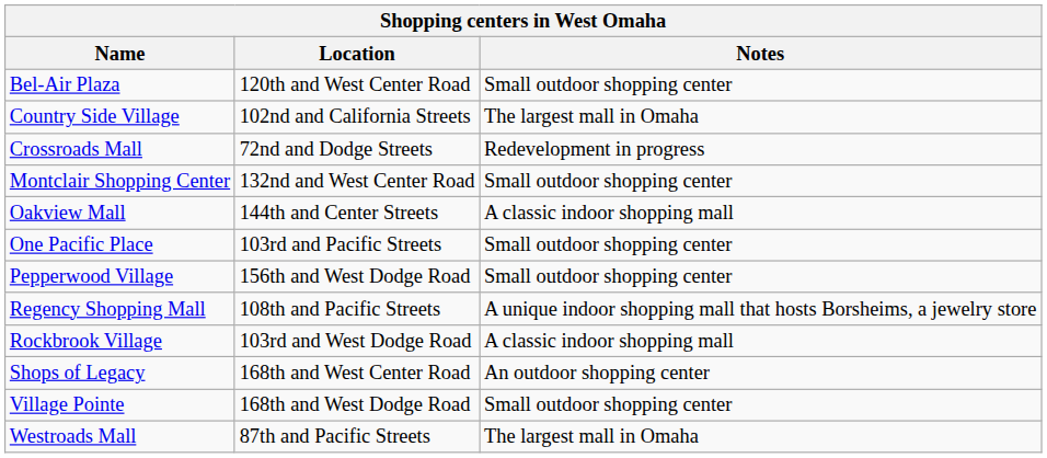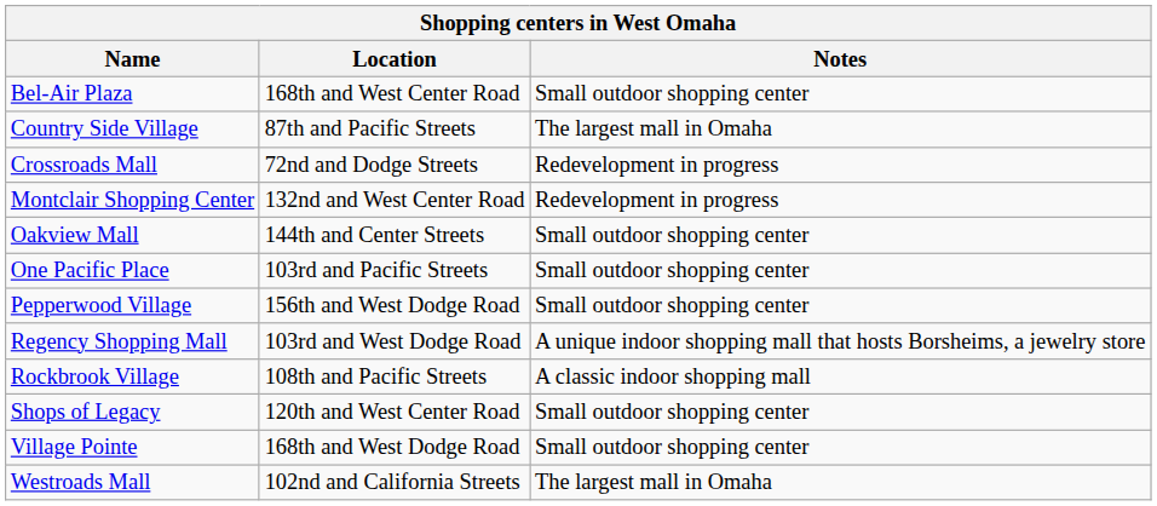 <table class="wikitable">
 <tr>
 <th align="center" colspan="6"><strong>Shopping centers in West Omaha</strong></th>
 </tr>
 <tr>
 <th>Name</th>
 <th>Location</th>
 <th>Notes</th>
 </tr>
 <tr>
 <td><a href='#'>Bel-Air Plaza</a></td>
-<td>120th and West Center Road</td>
+<td>168th and West Center Road</td>
 <td>Small outdoor shopping center</td>
 </tr>
 <tr>
 <td><a href='#'>Country Side Village</a></td>
-<td>102nd and California Streets</td>
+<td>87th and Pacific Streets</td>
 <td>The largest mall in Omaha</td>
 </tr>
 <tr>
 <td><a href='#'>Crossroads Mall</a></td>
 <td>72nd and Dodge Streets</td>
 <td>Redevelopment in progress</td>
 </tr>
 <tr>
 <td><a href='#'>Montclair Shopping Center</a></td>
 <td>132nd and West Center Road</td>
-<td>Small outdoor shopping center</td>
+<td>Redevelopment in progress</td>
 </tr>
 <tr>
 <td><a href='#'>Oakview Mall</a></td>
 <td>144th and Center Streets</td>
-<td>A classic indoor shopping mall</td>
+<td>Small outdoor shopping center</td>
 </tr>
 <tr>
 <td><a href='#'>One Pacific Place</a></td>
 <td>103rd and Pacific Streets</td>
 <td>Small outdoor shopping center</td>
 </tr>
 <tr>
 <td><a href='#'>Pepperwood Village</a></td>
 <td>156th and West Dodge Road</td>
 <td>Small outdoor shopping center</td>
 </tr>
 <tr>
 <td><a href='#'>Regency Shopping Mall</a></td>
-<td>108th and Pacific Streets</td>
+<td>103rd and West Dodge Road</td>
 <td>A unique indoor shopping mall that hosts Borsheims, a jewelry store</td>
 </tr>
 <tr>
 <td><a href='#'>Rockbrook Village</a></td>
-<td>103rd and West Dodge Road</td>
+<td>108th and Pacific Streets</td>
 <td>A classic indoor shopping mall</td>
 </tr>
 <tr>
 <td><a href='#'>Shops of Legacy</a></td>
-<td>168th and West Center Road</td>
-<td>An outdoor shopping center</td>
+<td>120th and West Center Road</td>
+<td>Small outdoor shopping center</td>
 </tr>
 <tr>
 <td><a href='#'>Village Pointe</a></td>
 <td>168th and West Dodge Road</td>
 <td>Small outdoor shopping center</td>
 </tr>
 <tr>
 <td><a href='#'>Westroads Mall</a></td>
-<td>87th and Pacific Streets</td>
+<td>102nd and California Streets</td>
 <td>The largest mall in Omaha</td>
 </tr>
 </table>
